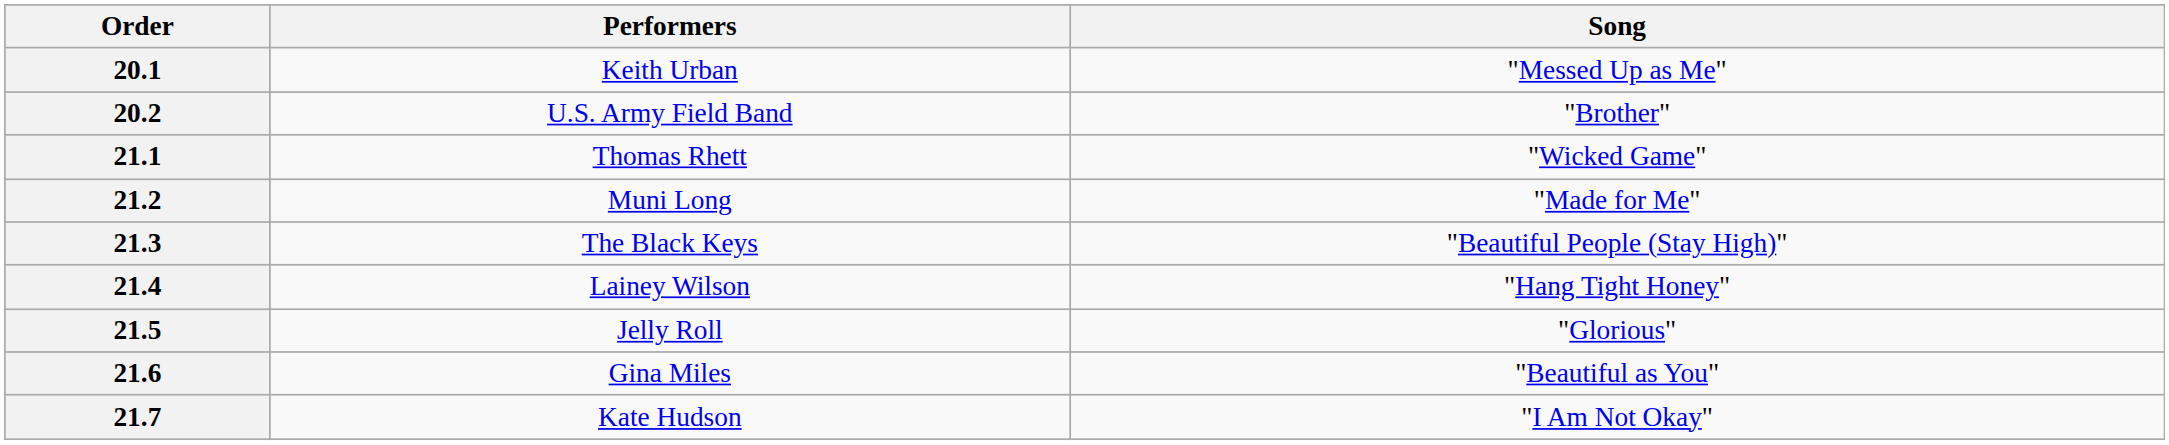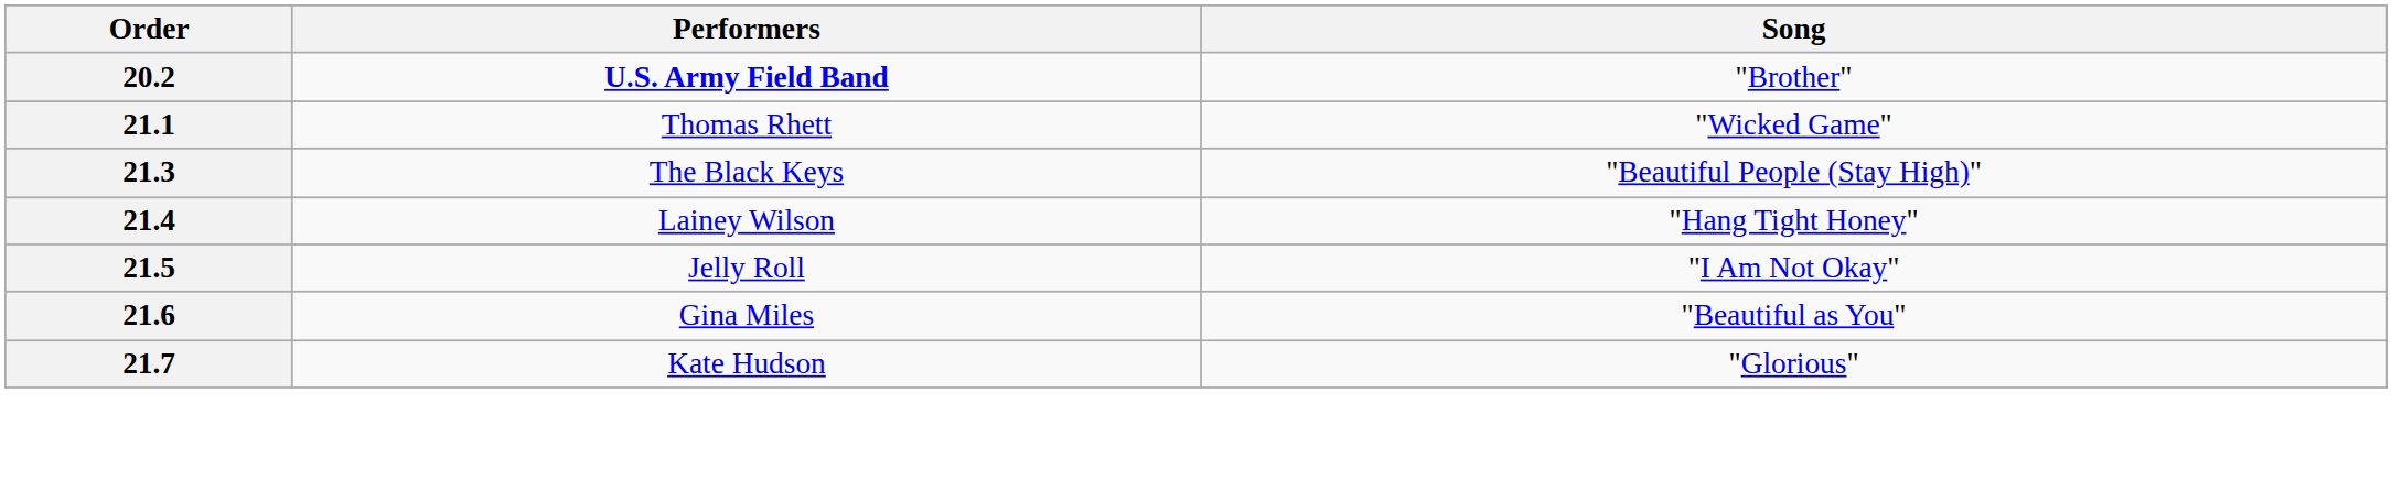 <table class="wikitable" style="text-align:center; width:100%">
 <tr>
 <th>Order</th>
 <th>Performers</th>
 <th>Song</th>
 </tr>
 <tr>
-<th>20.1</th>
-<td><a href='#'>Keith Urban</a></td>
-<td>"<a href='#'>Messed Up as Me</a>"</td>
-</tr>
-<tr>
 <th>20.2</th>
-<td><a href='#'>U.S. Army Field Band</a></td>
+<td><strong><a href='#'>U.S. Army Field Band</a></strong></td>
 <td>"<a href='#'>Brother</a>"</td>
 </tr>
 <tr>
 <th>21.1</th>
 <td><a href='#'>Thomas Rhett</a></td>
 <td>"<a href='#'>Wicked Game</a>"</td>
-</tr>
-<tr>
-<th>21.2</th>
-<td><a href='#'>Muni Long</a></td>
-<td>"<a href='#'>Made for Me</a>"</td>
 </tr>
 <tr>
 <th>21.3</th>
 <td><a href='#'>The Black Keys</a></td>
 <td>"<a href='#'>Beautiful People (Stay High)</a>"</td>
 </tr>
 <tr>
 <th>21.4</th>
 <td><a href='#'>Lainey Wilson</a></td>
 <td>"<a href='#'>Hang Tight Honey</a>"</td>
 </tr>
 <tr>
 <th>21.5</th>
 <td><a href='#'>Jelly Roll</a></td>
-<td>"<a href='#'>Glorious</a>"</td>
+<td>"<a href='#'>I Am Not Okay</a>"</td>
 </tr>
 <tr>
 <th>21.6</th>
 <td><a href='#'>Gina Miles</a></td>
 <td>"<a href='#'>Beautiful as You</a>"</td>
 </tr>
 <tr>
 <th>21.7</th>
 <td><a href='#'>Kate Hudson</a></td>
-<td>"<a href='#'>I Am Not Okay</a>"</td>
+<td>"<a href='#'>Glorious</a>"</td>
 </tr>
 </table>
